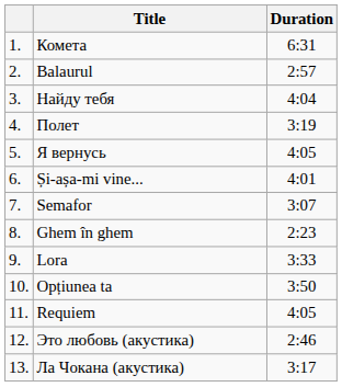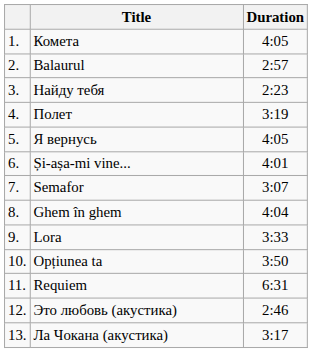 <table class="wikitable" style="font-size:90%">
 <tr>
 <th></th>
 <th style="width:200px;">Title</th>
 <th>Duration</th>
 </tr>
 <tr>
 <td>1.</td>
 <td>Комета</td>
-<td style="text-align:center;">6:31</td>
+<td style="text-align:center;">4:05</td>
 </tr>
 <tr>
 <td>2.</td>
 <td>Balaurul</td>
 <td style="text-align:center;">2:57</td>
 </tr>
 <tr>
 <td>3.</td>
 <td>Найду тебя</td>
-<td style="text-align:center;">4:04</td>
+<td style="text-align:center;">2:23</td>
 </tr>
 <tr>
 <td>4.</td>
 <td>Полет</td>
 <td style="text-align:center;">3:19</td>
 </tr>
 <tr>
 <td>5.</td>
 <td>Я вернусь</td>
 <td style="text-align:center;">4:05</td>
 </tr>
 <tr>
 <td>6.</td>
 <td>Și-așa-mi vine...</td>
 <td style="text-align:center;">4:01</td>
 </tr>
 <tr>
 <td>7.</td>
 <td>Semafor</td>
 <td style="text-align:center;">3:07</td>
 </tr>
 <tr>
 <td>8.</td>
 <td>Ghem în ghem</td>
-<td style="text-align:center;">2:23</td>
+<td style="text-align:center;">4:04</td>
 </tr>
 <tr>
 <td>9.</td>
 <td>Lora</td>
 <td style="text-align:center;">3:33</td>
 </tr>
 <tr>
 <td>10.</td>
 <td>Opțiunea ta</td>
 <td style="text-align:center;">3:50</td>
 </tr>
 <tr>
 <td>11.</td>
 <td>Requiem</td>
-<td style="text-align:center;">4:05</td>
+<td style="text-align:center;">6:31</td>
 </tr>
 <tr>
 <td>12.</td>
 <td>Это любовь (акустика)</td>
 <td style="text-align:center;">2:46</td>
 </tr>
 <tr>
 <td>13.</td>
 <td>Ла Чокана (акустика)</td>
 <td style="text-align:center;">3:17</td>
 </tr>
 </table>
